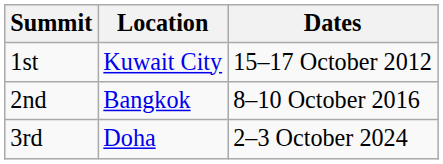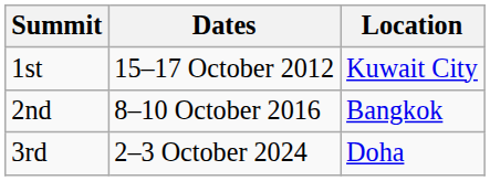 <table class="wikitable">
 <tr>
 <th>Summit</th>
+<th>Dates</th>
 <th>Location</th>
-<th>Dates</th>
 </tr>
 <tr>
 <td>1st</td>
+<td>15–17 October 2012</td>
 <td> <a href='#'>Kuwait City</a></td>
-<td>15–17 October 2012</td>
 </tr>
 <tr>
 <td>2nd</td>
+<td>8–10 October 2016</td>
 <td> <a href='#'>Bangkok</a></td>
-<td>8–10 October 2016</td>
 </tr>
 <tr>
 <td>3rd</td>
+<td>2–3 October 2024</td>
 <td> <a href='#'>Doha</a></td>
-<td>2–3 October 2024</td>
 </tr>
 </table>
